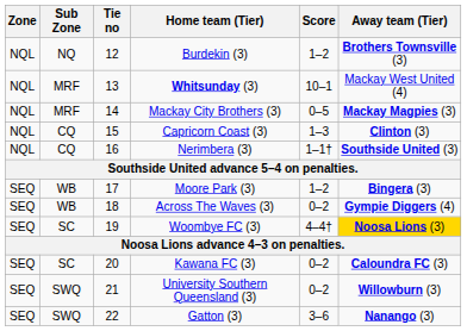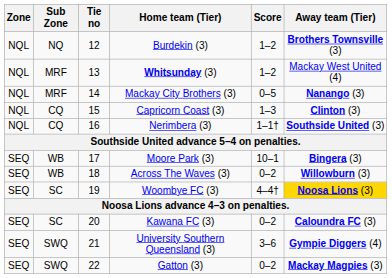 <table class="wikitable" style="text-align:center">
 <tr>
 <th>Zone</th>
 <th>Sub Zone</th>
 <th>Tie no</th>
 <th>Home team (Tier)</th>
 <th>Score</th>
 <th>Away team (Tier)</th>
 </tr>
 <tr>
 <td>NQL</td>
 <td>NQ</td>
 <td>12</td>
 <td><a href='#'>Burdekin</a> (3)</td>
 <td>1–2</td>
 <td><strong><a href='#'>Brothers Townsville</a></strong> (3)</td>
 </tr>
 <tr>
 <td>NQL</td>
 <td>MRF</td>
 <td>13</td>
 <td><strong><a href='#'>Whitsunday</a></strong> (3)</td>
-<td>10–1</td>
+<td>1–2</td>
 <td><a href='#'>Mackay West United</a> (4)</td>
 </tr>
 <tr>
 <td>NQL</td>
 <td>MRF</td>
 <td>14</td>
 <td><a href='#'>Mackay City Brothers</a> (3)</td>
 <td>0–5</td>
-<td><strong><a href='#'>Mackay Magpies</a></strong> (3)</td>
+<td><strong><a href='#'>Nanango</a></strong> (3)</td>
 </tr>
 <tr>
 <td>NQL</td>
 <td>CQ</td>
 <td>15</td>
 <td><a href='#'>Capricorn Coast</a> (3)</td>
 <td>1–3</td>
 <td><strong><a href='#'>Clinton</a></strong> (3)</td>
 </tr>
 <tr>
 <td>NQL</td>
 <td>CQ</td>
 <td>16</td>
 <td><a href='#'>Nerimbera</a> (3)</td>
 <td>1–1†</td>
 <td><strong><a href='#'>Southside United</a></strong> (3)</td>
 </tr>
 <tr>
 <th colspan=6>Southside United advance 5–4 on penalties.</th>
 </tr>
 <tr>
 <td>SEQ</td>
 <td>WB</td>
 <td>17</td>
 <td><a href='#'>Moore Park</a> (3)</td>
-<td>1–2</td>
+<td>10–1</td>
 <td><strong><a href='#'>Bingera</a></strong> (3)</td>
 </tr>
 <tr>
 <td>SEQ</td>
 <td>WB</td>
 <td>18</td>
 <td><a href='#'>Across The Waves</a> (3)</td>
 <td>0–2</td>
-<td><strong><a href='#'>Gympie Diggers</a></strong> (4)</td>
+<td><strong><a href='#'>Willowburn</a></strong> (3)</td>
 </tr>
 <tr>
 <td>SEQ</td>
 <td>SC</td>
 <td>19</td>
 <td><a href='#'>Woombye FC</a> (3)</td>
 <td>4–4†</td>
 <td style="background: gold;"><strong><a href='#'>Noosa Lions</a></strong> (3)</td>
 </tr>
 <tr>
 <th colspan=6>Noosa Lions advance 4–3 on penalties.</th>
 </tr>
 <tr>
 <td>SEQ</td>
 <td>SC</td>
 <td>20</td>
 <td><a href='#'>Kawana FC</a> (3)</td>
 <td>0–2</td>
 <td><strong><a href='#'>Caloundra FC</a></strong> (3)</td>
 </tr>
 <tr>
 <td>SEQ</td>
 <td>SWQ</td>
 <td>21</td>
 <td><a href='#'>University Southern Queensland</a> (3)</td>
-<td>0–2</td>
-<td><strong><a href='#'>Willowburn</a></strong> (3)</td>
+<td>3–6</td>
+<td><strong><a href='#'>Gympie Diggers</a></strong> (4)</td>
 </tr>
 <tr>
 <td>SEQ</td>
 <td>SWQ</td>
 <td>22</td>
 <td><a href='#'>Gatton</a> (3)</td>
-<td>3–6</td>
-<td><strong><a href='#'>Nanango</a></strong> (3)</td>
+<td>0–2</td>
+<td><strong><a href='#'>Mackay Magpies</a></strong> (3)</td>
 </tr>
 </table>
